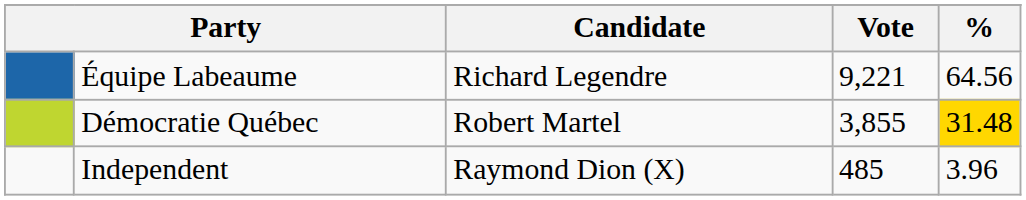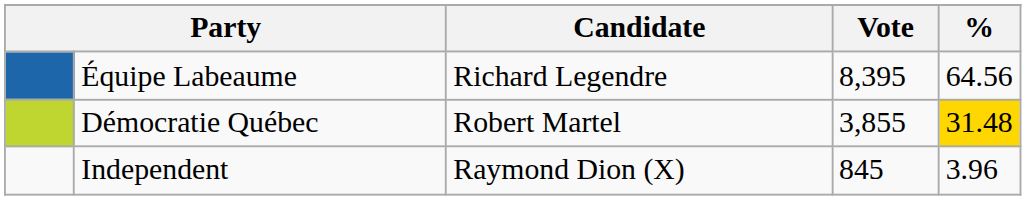 <table class="wikitable">
 <tr>
 </tr>
 <tr>
 <th bgcolor="#DDDDFF" width="230px" colspan="2">Party</th>
 <th bgcolor="#DDDDFF" width="200px">Candidate</th>
 <th bgcolor="#DDDDFF" width="50px">Vote</th>
 <th bgcolor="#DDDDFF" width="30px">%</th>
 </tr>
 <tr>
 <td bgcolor=#1D66A9 width="30px"> </td>
 <td>Équipe Labeaume</td>
 <td>Richard Legendre</td>
-<td>9,221</td>
+<td>8,395</td>
 <td>64.56</td>
 </tr>
 <tr>
 <td bgcolor=#BFD630 width="30px"> </td>
 <td>Démocratie Québec</td>
 <td>Robert Martel</td>
 <td>3,855</td>
 <td style="background: gold;">31.48</td>
 </tr>
 <tr>
 <td> </td>
 <td>Independent</td>
 <td>Raymond Dion (X)</td>
-<td>485</td>
+<td>845</td>
 <td>3.96</td>
 </tr>
 </table>
